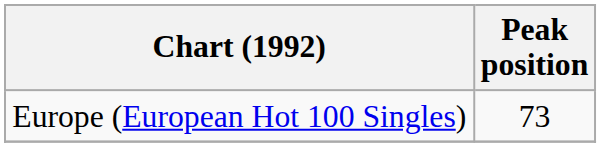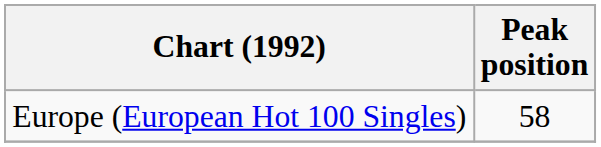 <table class="wikitable sortable">
 <tr>
 <th>Chart (1992)</th>
 <th>Peak<br>position</th>
 </tr>
 <tr>
 <td>Europe (<a href='#'>European Hot 100 Singles</a>)</td>
-<td align="center">73</td>
+<td align="center">58</td>
 </tr>
 <tr>
 </tr>
 <tr>
 </tr>
 </table>
